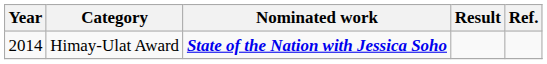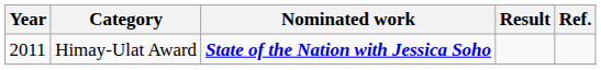 <table class="wikitable plainrowheaders sortable">
 <tr>
 <th>Year</th>
 <th>Category</th>
 <th>Nominated work</th>
 <th>Result</th>
 <th>Ref.</th>
 </tr>
 <tr>
-<td>2014</td>
+<td>2011</td>
 <td>Himay-Ulat Award</td>
 <td><strong><em><a href='#'>State of the Nation with Jessica Soho</a></em></strong></td>
 <td></td>
 <td></td>
 </tr>
 <tr>
 </tr>
 </table>
